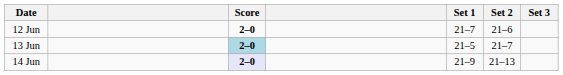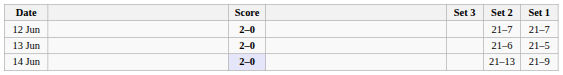 <table class="wikitable" style="text-align: center;">
 <tr>
 <th width="60">Date</th>
 <th align="right" width="270"></th>
 <th width="50">Score</th>
 <th align="left" width="270"></th>
+<th width="50">Set 3</th>
+<th width="50">Set 2</th>
 <th width="50">Set 1</th>
-<th width="50">Set 2</th>
-<th width="50">Set 3</th>
 </tr>
 <tr>
 <td>12 Jun</td>
 <td align=left><strong></strong></td>
 <td align=center><strong>2–0</strong></td>
 <td align=left></td>
+<td></td>
 <td>21–7</td>
-<td>21–6</td>
-<td></td>
+<td>21–7</td>
 </tr>
 <tr>
 <td>13 Jun</td>
 <td align=left><strong></strong></td>
-<td align=center style="background: lightblue;"><strong>2–0</strong></td>
+<td align=center><strong>2–0</strong></td>
 <td align=left></td>
+<td></td>
+<td>21–6</td>
 <td>21–5</td>
-<td>21–7</td>
-<td></td>
 </tr>
 <tr>
 <td>14 Jun</td>
 <td align=left><strong></strong></td>
 <td align=center style="background: lavender;"><strong>2–0</strong></td>
 <td align=left></td>
+<td></td>
+<td>21–13</td>
 <td>21–9</td>
-<td>21–13</td>
-<td></td>
 </tr>
 </table>
